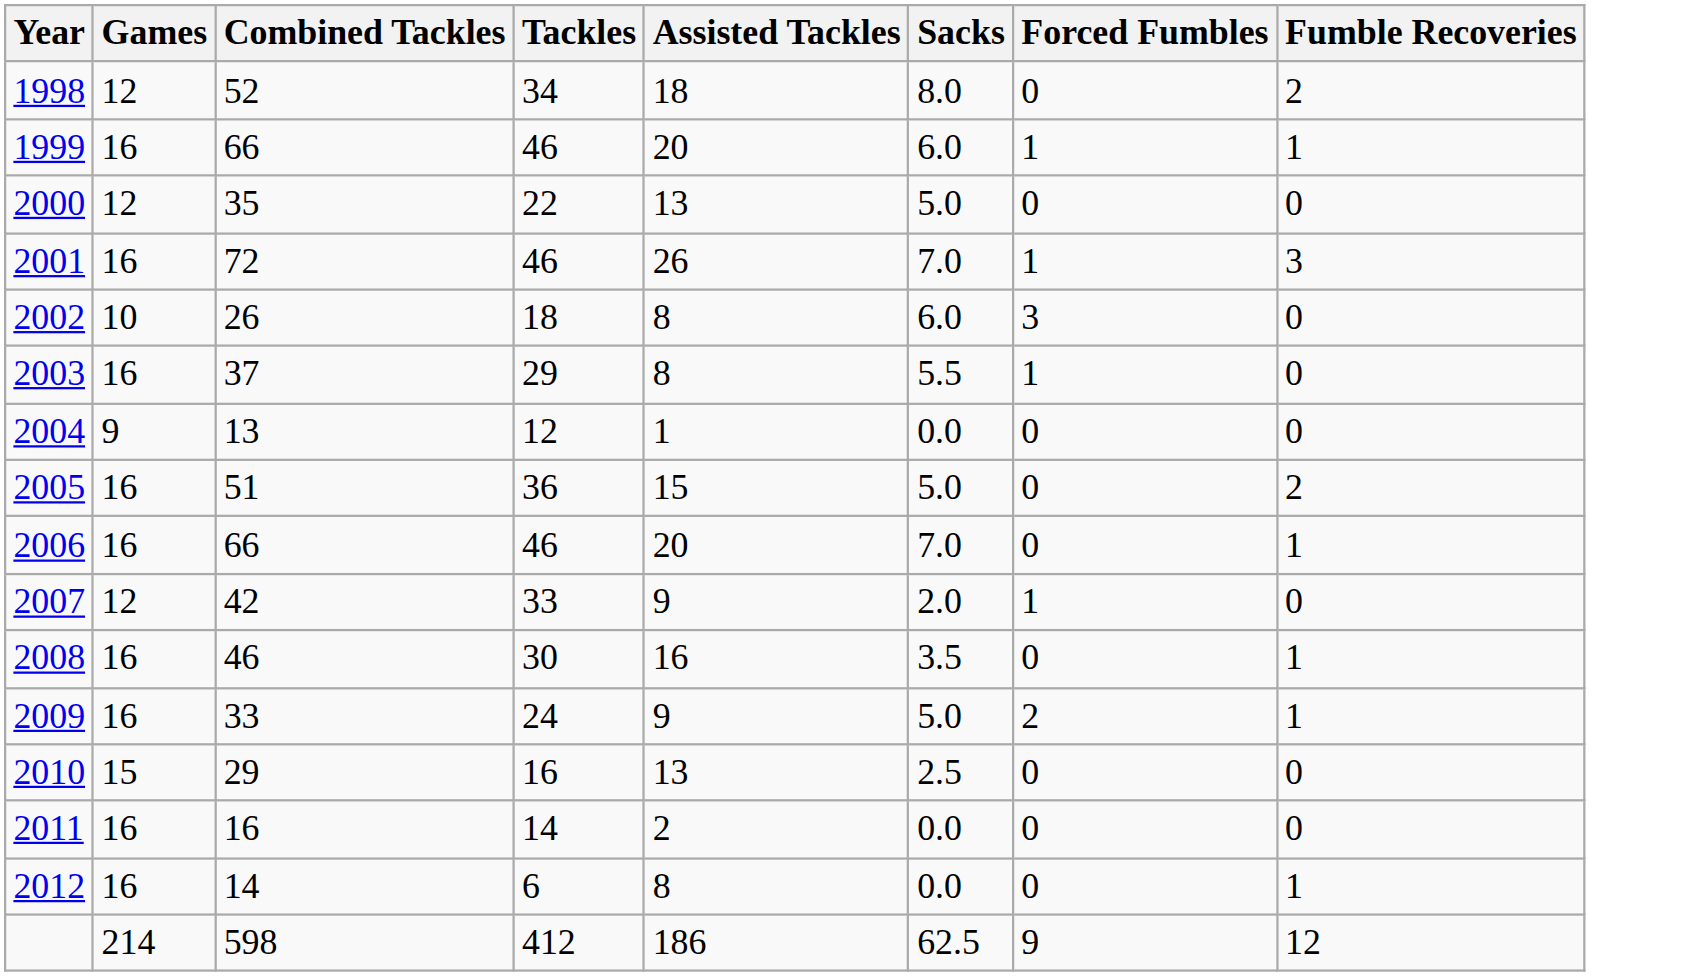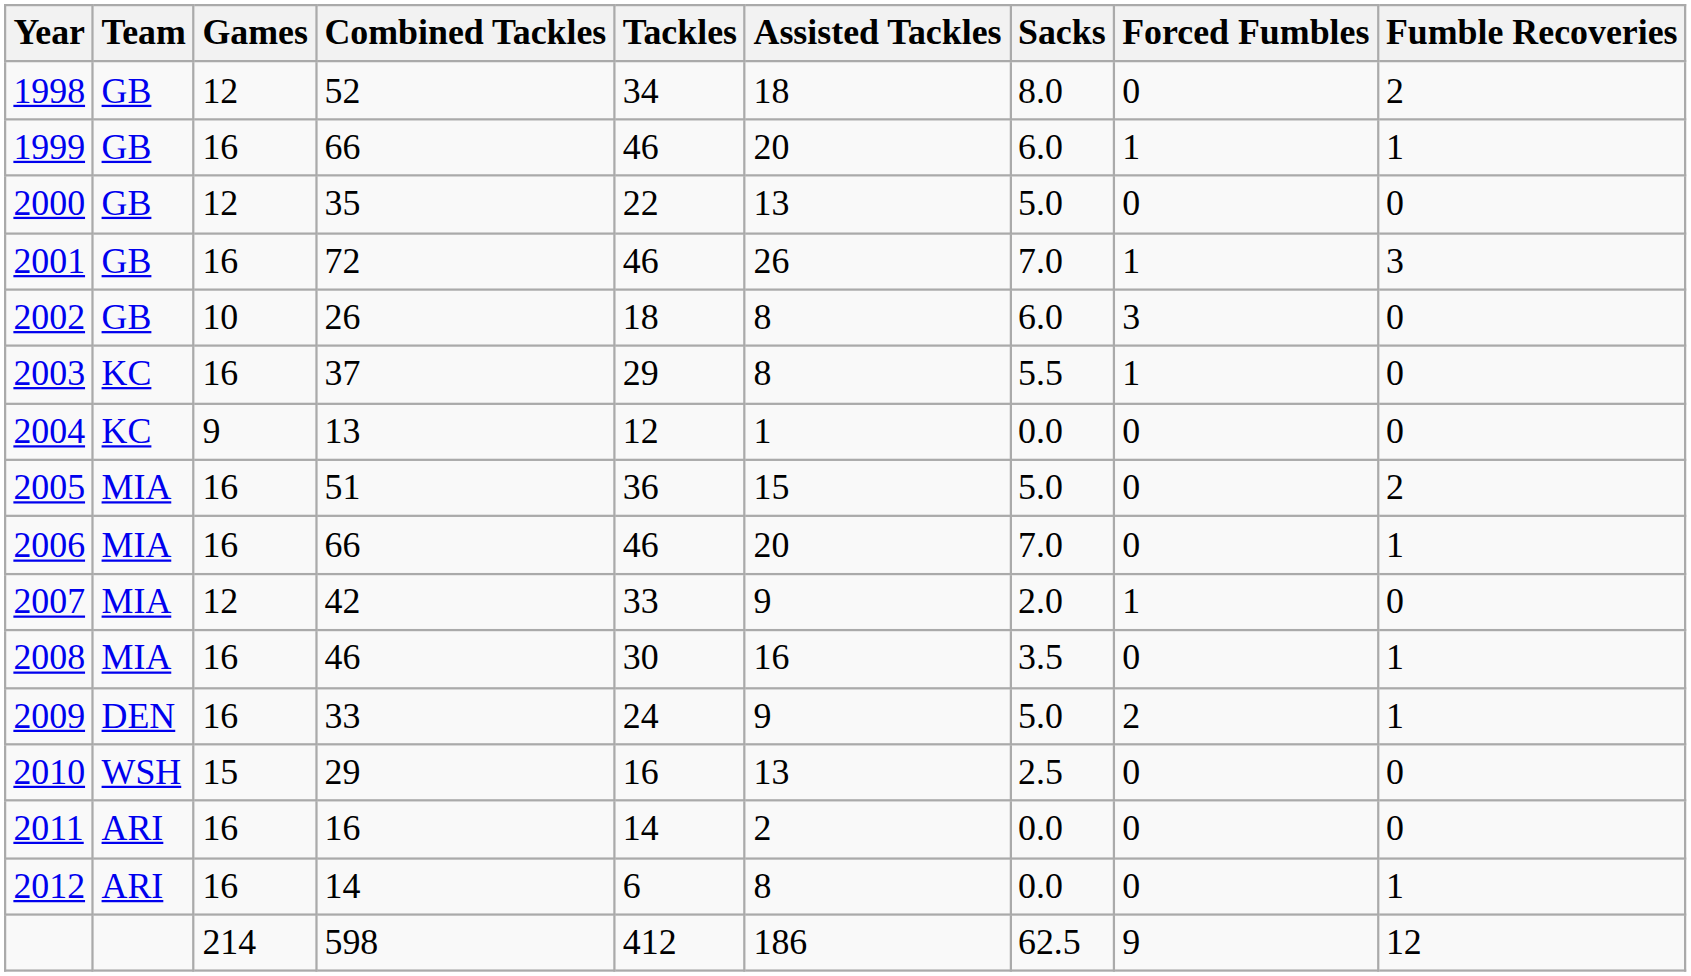 <table class="wikitable">
 <tr>
 <th>Year</th>
+<th>Team</th>
 <th>Games</th>
 <th>Combined Tackles</th>
 <th>Tackles</th>
 <th>Assisted Tackles</th>
 <th>Sacks</th>
 <th>Forced Fumbles</th>
 <th>Fumble Recoveries</th>
 </tr>
 <tr>
 <td><a href='#'>1998</a></td>
+<td><a href='#'>GB</a></td>
 <td>12</td>
 <td>52</td>
 <td>34</td>
 <td>18</td>
 <td>8.0</td>
 <td>0</td>
 <td>2</td>
 </tr>
 <tr>
 <td><a href='#'>1999</a></td>
+<td><a href='#'>GB</a></td>
 <td>16</td>
 <td>66</td>
 <td>46</td>
 <td>20</td>
 <td>6.0</td>
 <td>1</td>
 <td>1</td>
 </tr>
 <tr>
 <td><a href='#'>2000</a></td>
+<td><a href='#'>GB</a></td>
 <td>12</td>
 <td>35</td>
 <td>22</td>
 <td>13</td>
 <td>5.0</td>
 <td>0</td>
 <td>0</td>
 </tr>
 <tr>
 <td><a href='#'>2001</a></td>
+<td><a href='#'>GB</a></td>
 <td>16</td>
 <td>72</td>
 <td>46</td>
 <td>26</td>
 <td>7.0</td>
 <td>1</td>
 <td>3</td>
 </tr>
 <tr>
 <td><a href='#'>2002</a></td>
+<td><a href='#'>GB</a></td>
 <td>10</td>
 <td>26</td>
 <td>18</td>
 <td>8</td>
 <td>6.0</td>
 <td>3</td>
 <td>0</td>
 </tr>
 <tr>
 <td><a href='#'>2003</a></td>
+<td><a href='#'>KC</a></td>
 <td>16</td>
 <td>37</td>
 <td>29</td>
 <td>8</td>
 <td>5.5</td>
 <td>1</td>
 <td>0</td>
 </tr>
 <tr>
 <td><a href='#'>2004</a></td>
+<td><a href='#'>KC</a></td>
 <td>9</td>
 <td>13</td>
 <td>12</td>
 <td>1</td>
 <td>0.0</td>
 <td>0</td>
 <td>0</td>
 </tr>
 <tr>
 <td><a href='#'>2005</a></td>
+<td><a href='#'>MIA</a></td>
 <td>16</td>
 <td>51</td>
 <td>36</td>
 <td>15</td>
 <td>5.0</td>
 <td>0</td>
 <td>2</td>
 </tr>
 <tr>
 <td><a href='#'>2006</a></td>
+<td><a href='#'>MIA</a></td>
 <td>16</td>
 <td>66</td>
 <td>46</td>
 <td>20</td>
 <td>7.0</td>
 <td>0</td>
 <td>1</td>
 </tr>
 <tr>
 <td><a href='#'>2007</a></td>
+<td><a href='#'>MIA</a></td>
 <td>12</td>
 <td>42</td>
 <td>33</td>
 <td>9</td>
 <td>2.0</td>
 <td>1</td>
 <td>0</td>
 </tr>
 <tr>
 <td><a href='#'>2008</a></td>
+<td><a href='#'>MIA</a></td>
 <td>16</td>
 <td>46</td>
 <td>30</td>
 <td>16</td>
 <td>3.5</td>
 <td>0</td>
 <td>1</td>
 </tr>
 <tr>
 <td><a href='#'>2009</a></td>
+<td><a href='#'>DEN</a></td>
 <td>16</td>
 <td>33</td>
 <td>24</td>
 <td>9</td>
 <td>5.0</td>
 <td>2</td>
 <td>1</td>
 </tr>
 <tr>
 <td><a href='#'>2010</a></td>
+<td><a href='#'>WSH</a></td>
 <td>15</td>
 <td>29</td>
 <td>16</td>
 <td>13</td>
 <td>2.5</td>
 <td>0</td>
 <td>0</td>
 </tr>
 <tr>
 <td><a href='#'>2011</a></td>
+<td><a href='#'>ARI</a></td>
 <td>16</td>
 <td>16</td>
 <td>14</td>
 <td>2</td>
 <td>0.0</td>
 <td>0</td>
 <td>0</td>
 </tr>
 <tr>
 <td><a href='#'>2012</a></td>
+<td><a href='#'>ARI</a></td>
 <td>16</td>
 <td>14</td>
 <td>6</td>
 <td>8</td>
 <td>0.0</td>
 <td>0</td>
 <td>1</td>
 </tr>
 <tr>
 <td></td>
+<td></td>
 <td>214</td>
 <td>598</td>
 <td>412</td>
 <td>186</td>
 <td>62.5</td>
 <td>9</td>
 <td>12</td>
 </tr>
 </table>
